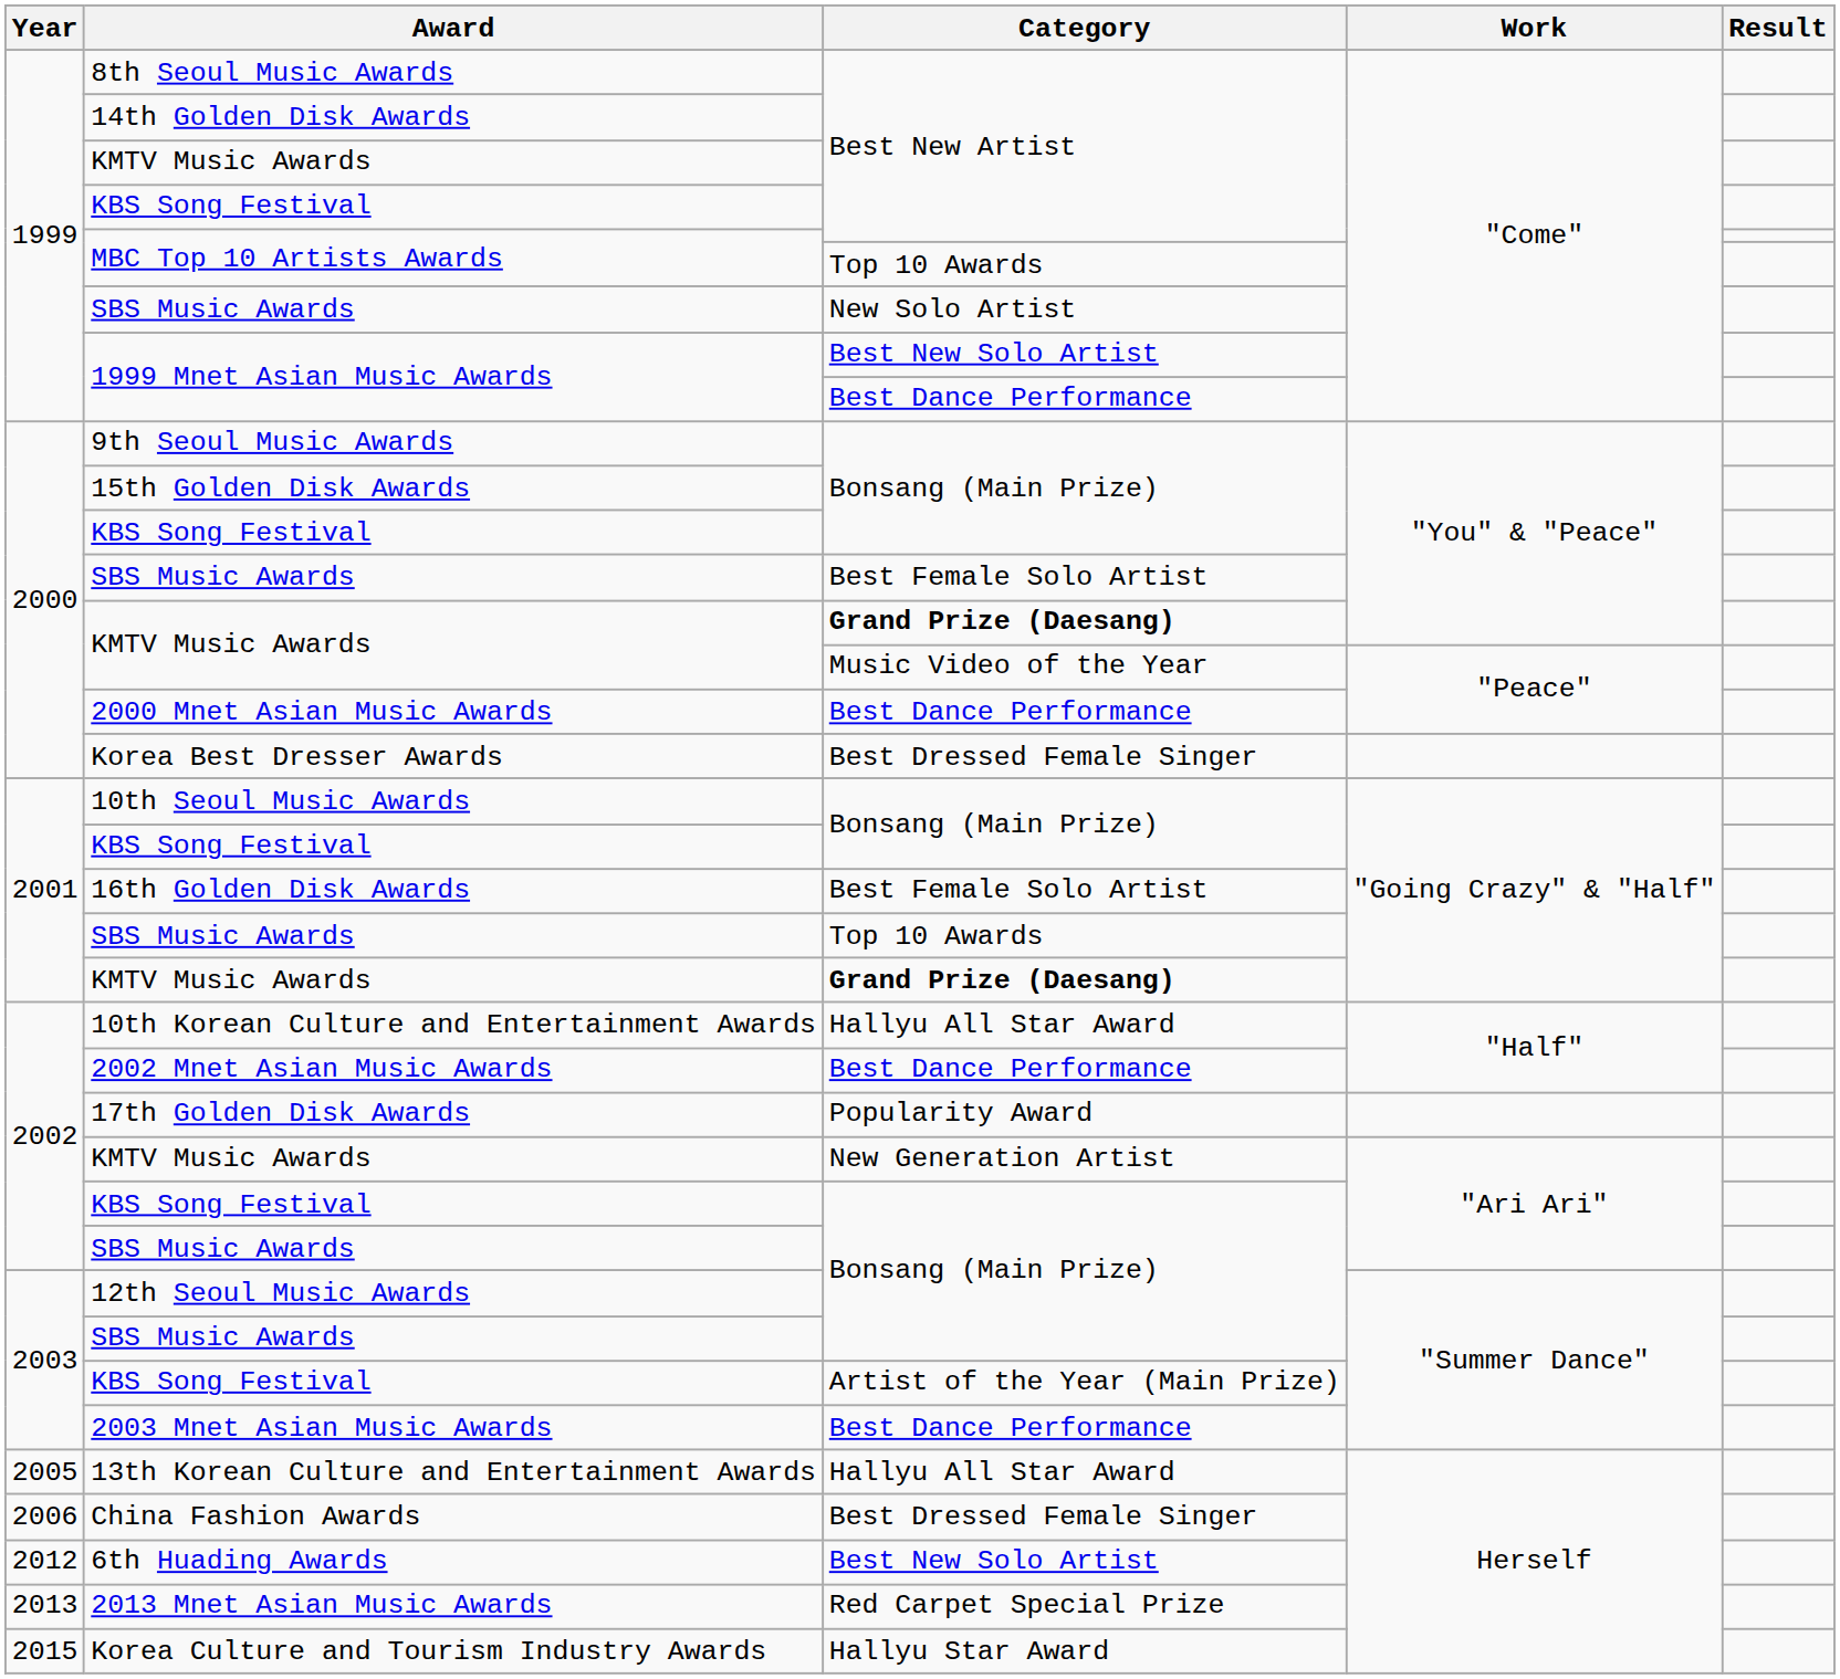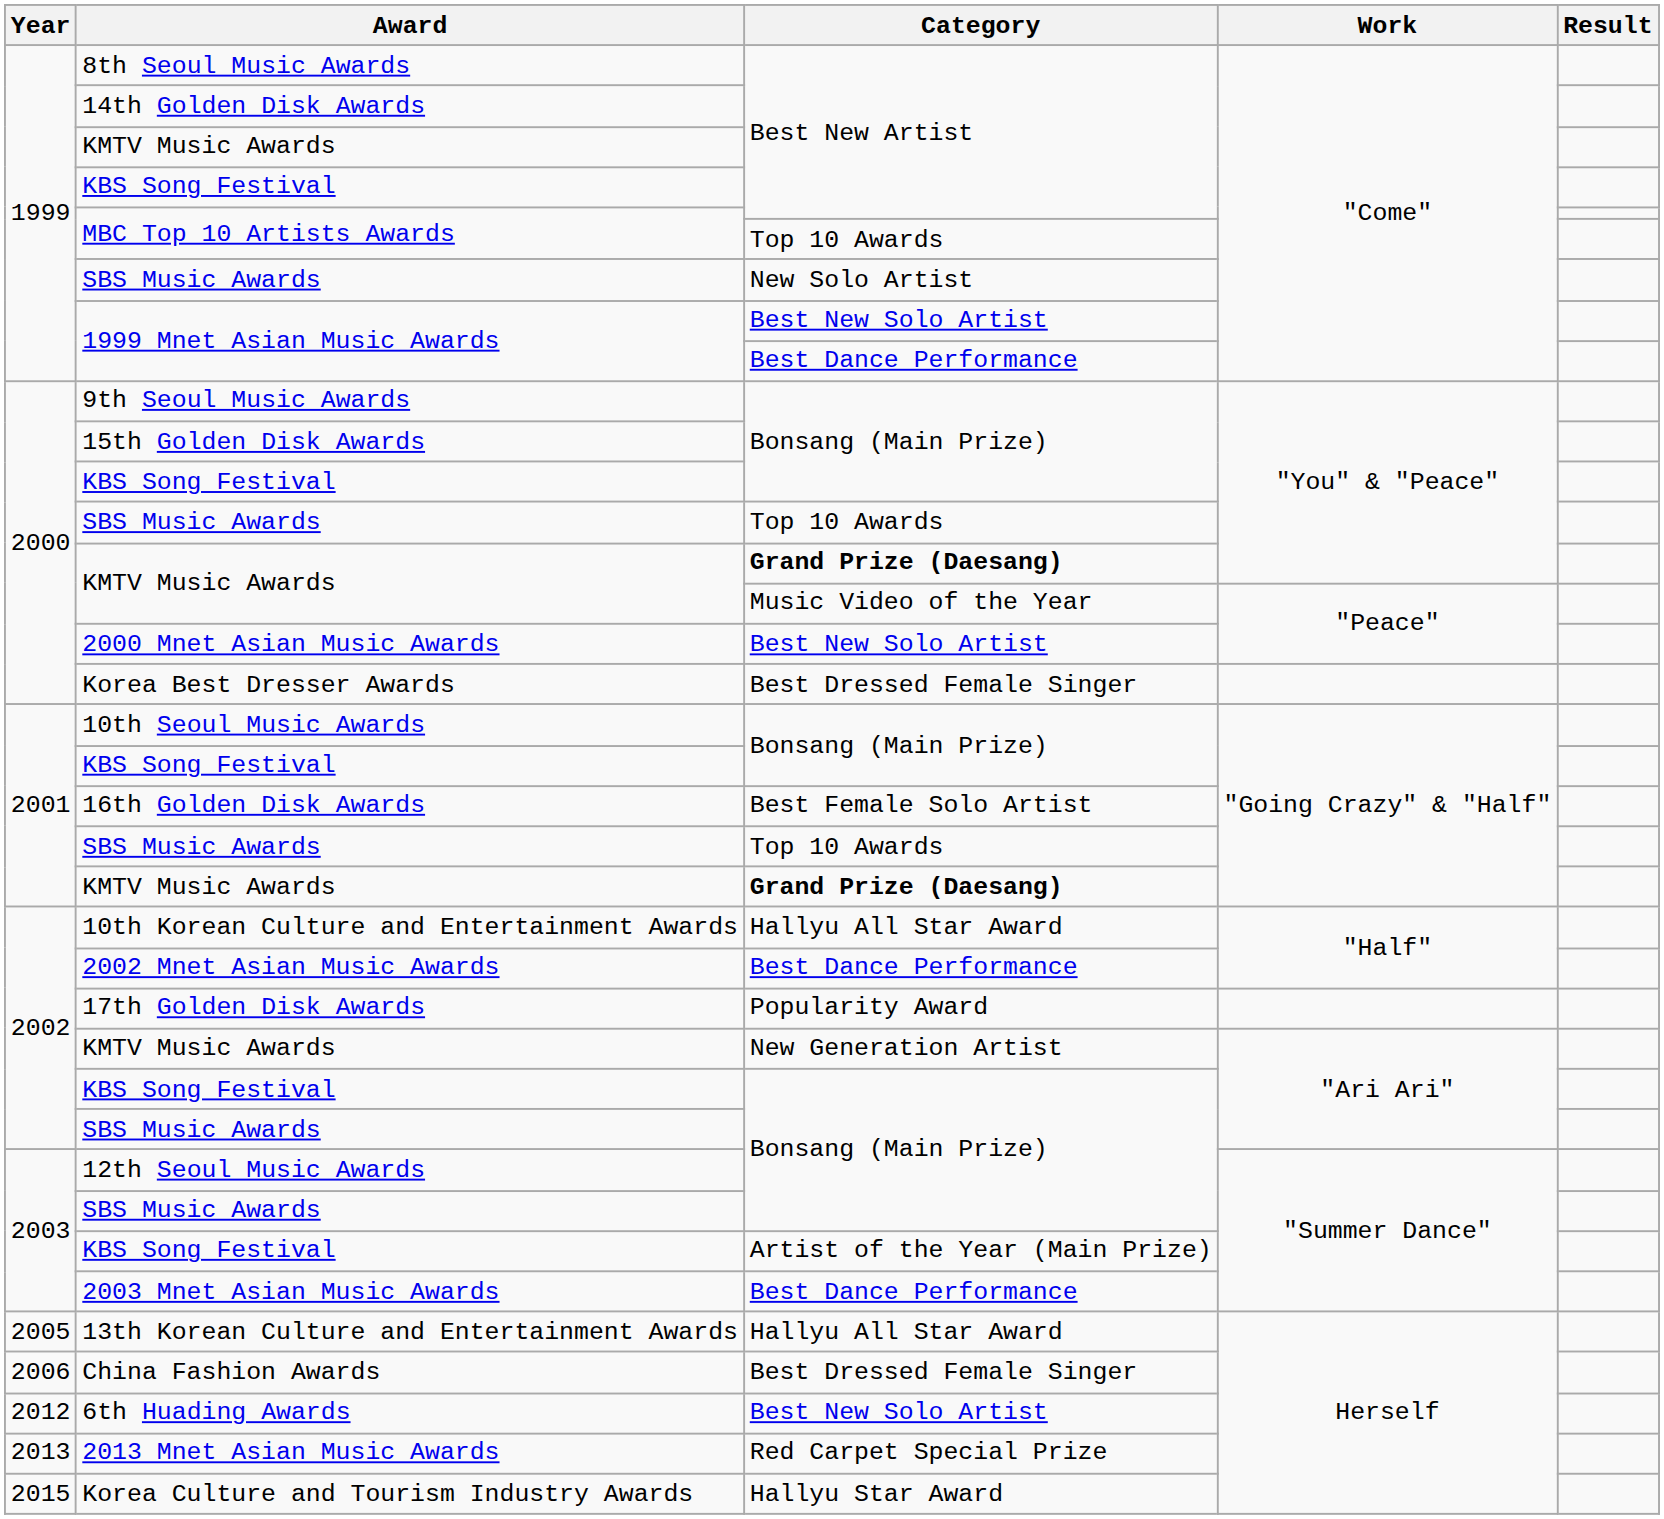 <table class="wikitable sortable">
 <tr>
 <th>Year</th>
 <th>Award</th>
 <th>Category</th>
 <th>Work</th>
 <th>Result</th>
 </tr>
 <tr>
 <td rowspan="9">1999</td>
 <td>8th <a href='#'>Seoul Music Awards</a></td>
 <td rowspan="5">Best New Artist</td>
 <td rowspan="9" style="text-align:center;">"Come"</td>
 <td></td>
 </tr>
 <tr>
 <td>14th <a href='#'>Golden Disk Awards</a></td>
 <td></td>
 </tr>
 <tr>
 <td>KMTV Music Awards</td>
 <td></td>
 </tr>
 <tr>
 <td><a href='#'>KBS Song Festival</a></td>
 <td></td>
 </tr>
 <tr>
 <td rowspan="2"><a href='#'>MBC Top 10 Artists Awards</a></td>
 <td></td>
 </tr>
 <tr>
 <td>Top 10 Awards</td>
 <td></td>
 </tr>
 <tr>
 <td><a href='#'>SBS Music Awards</a></td>
 <td>New Solo Artist</td>
 <td></td>
 </tr>
 <tr>
 <td rowspan="2"><a href='#'>1999 Mnet Asian Music Awards</a></td>
 <td><a href='#'>Best New Solo Artist</a></td>
 <td></td>
 </tr>
 <tr>
 <td><a href='#'>Best Dance Performance</a></td>
 <td></td>
 </tr>
 <tr>
 <td rowspan="8">2000</td>
 <td>9th <a href='#'>Seoul Music Awards</a></td>
 <td rowspan="3">Bonsang (Main Prize)</td>
 <td rowspan="5" style="text-align:center;">"You" & "Peace"</td>
 <td></td>
 </tr>
 <tr>
 <td>15th <a href='#'>Golden Disk Awards</a></td>
 <td></td>
 </tr>
 <tr>
 <td><a href='#'>KBS Song Festival</a></td>
 <td></td>
 </tr>
 <tr>
 <td><a href='#'>SBS Music Awards</a></td>
-<td>Best Female Solo Artist</td>
+<td>Top 10 Awards</td>
 <td></td>
 </tr>
 <tr>
 <td rowspan="2">KMTV Music Awards</td>
 <td><strong>Grand Prize (Daesang)</strong></td>
 <td></td>
 </tr>
 <tr>
 <td>Music Video of the Year</td>
 <td rowspan="2" style="text-align:center;">"Peace"</td>
 <td></td>
 </tr>
 <tr>
 <td><a href='#'>2000 Mnet Asian Music Awards</a></td>
-<td><a href='#'>Best Dance Performance</a></td>
+<td><a href='#'>Best New Solo Artist</a></td>
 <td></td>
 </tr>
 <tr>
 <td>Korea Best Dresser Awards</td>
 <td>Best Dressed Female Singer</td>
 <td></td>
 <td></td>
 </tr>
 <tr>
 <td rowspan="5">2001</td>
 <td>10th <a href='#'>Seoul Music Awards</a></td>
 <td rowspan="2">Bonsang (Main Prize)</td>
 <td rowspan="5" style="text-align:center;">"Going Crazy" & "Half"</td>
 <td></td>
 </tr>
 <tr>
 <td><a href='#'>KBS Song Festival</a></td>
 <td></td>
 </tr>
 <tr>
 <td>16th <a href='#'>Golden Disk Awards</a></td>
 <td>Best Female Solo Artist</td>
 <td></td>
 </tr>
 <tr>
 <td><a href='#'>SBS Music Awards</a></td>
 <td>Top 10 Awards</td>
 <td></td>
 </tr>
 <tr>
 <td>KMTV Music Awards</td>
 <td><strong>Grand Prize (Daesang)</strong></td>
 <td></td>
 </tr>
 <tr>
 <td rowspan="6">2002</td>
 <td>10th Korean Culture and Entertainment Awards</td>
 <td>Hallyu All Star Award</td>
 <td rowspan="2" style="text-align:center;">"Half"</td>
 <td></td>
 </tr>
 <tr>
 <td><a href='#'>2002 Mnet Asian Music Awards</a></td>
 <td><a href='#'>Best Dance Performance</a></td>
 <td></td>
 </tr>
 <tr>
 <td>17th <a href='#'>Golden Disk Awards</a></td>
 <td>Popularity Award</td>
 <td></td>
 <td></td>
 </tr>
 <tr>
 <td>KMTV Music Awards</td>
 <td>New Generation Artist</td>
 <td rowspan="3" style="text-align:center;">"Ari Ari"</td>
 <td></td>
 </tr>
 <tr>
 <td><a href='#'>KBS Song Festival</a></td>
 <td rowspan="4">Bonsang (Main Prize)</td>
 <td></td>
 </tr>
 <tr>
 <td><a href='#'>SBS Music Awards</a></td>
 <td></td>
 </tr>
 <tr>
 <td rowspan="4">2003</td>
 <td>12th <a href='#'>Seoul Music Awards</a></td>
 <td rowspan="4" style="text-align:center;">"Summer Dance"</td>
 <td></td>
 </tr>
 <tr>
 <td><a href='#'>SBS Music Awards</a></td>
 <td></td>
 </tr>
 <tr>
 <td><a href='#'>KBS Song Festival</a></td>
 <td>Artist of the Year (Main Prize)</td>
 <td></td>
 </tr>
 <tr>
 <td><a href='#'>2003 Mnet Asian Music Awards</a></td>
 <td><a href='#'>Best Dance Performance</a></td>
 <td></td>
 </tr>
 <tr>
 <td>2005</td>
 <td>13th Korean Culture and Entertainment Awards</td>
 <td>Hallyu All Star Award</td>
 <td rowspan="5" style="text-align:center;">Herself</td>
 <td></td>
 </tr>
 <tr>
 <td>2006</td>
 <td>China Fashion Awards</td>
 <td>Best Dressed Female Singer</td>
 <td></td>
 </tr>
 <tr>
 <td>2012</td>
 <td>6th <a href='#'>Huading Awards</a></td>
 <td><a href='#'>Best New Solo Artist</a></td>
 <td></td>
 </tr>
 <tr>
 <td>2013</td>
 <td><a href='#'>2013 Mnet Asian Music Awards</a></td>
 <td>Red Carpet Special Prize</td>
 <td></td>
 </tr>
 <tr>
 <td>2015</td>
 <td>Korea Culture and Tourism Industry Awards</td>
 <td>Hallyu Star Award</td>
 <td></td>
 </tr>
 </table>
